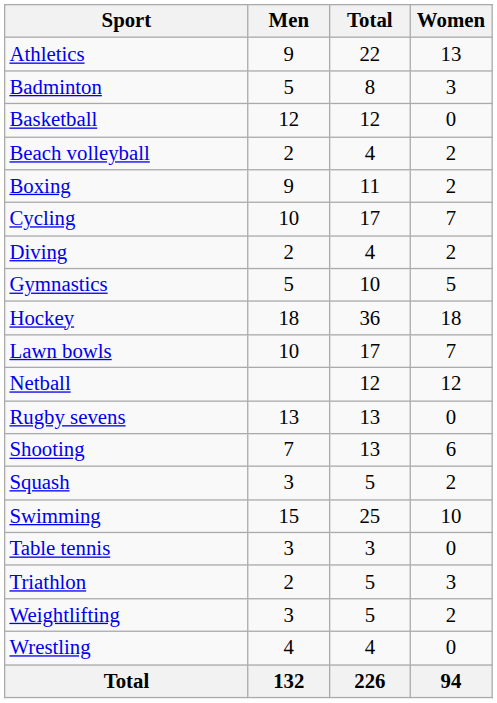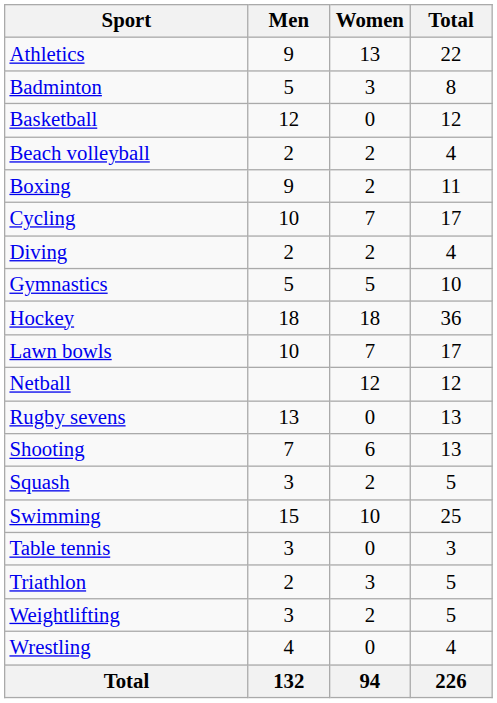 <table class="wikitable sortable" style="text-align:center;">
 <tr>
 <th width=180>Sport</th>
 <th width=55>Men</th>
+<th width=55>Women</th>
 <th width=55>Total</th>
-<th width=55>Women</th>
 </tr>
 <tr>
 <td align=left><a href='#'>Athletics</a></td>
 <td>9</td>
+<td>13</td>
 <td>22</td>
-<td>13</td>
 </tr>
 <tr>
 <td align=left><a href='#'>Badminton</a></td>
 <td>5</td>
+<td>3</td>
 <td>8</td>
-<td>3</td>
 </tr>
 <tr>
 <td align=left><a href='#'>Basketball</a></td>
 <td>12</td>
+<td>0</td>
 <td>12</td>
-<td>0</td>
 </tr>
 <tr>
 <td align=left><a href='#'>Beach volleyball</a></td>
 <td>2</td>
+<td>2</td>
 <td>4</td>
-<td>2</td>
 </tr>
 <tr>
 <td align=left><a href='#'>Boxing</a></td>
 <td>9</td>
+<td>2</td>
 <td>11</td>
-<td>2</td>
 </tr>
 <tr>
 <td align=left><a href='#'>Cycling</a></td>
 <td>10</td>
+<td>7</td>
 <td>17</td>
-<td>7</td>
 </tr>
 <tr>
 <td align=left><a href='#'>Diving</a></td>
 <td>2</td>
+<td>2</td>
 <td>4</td>
-<td>2</td>
 </tr>
 <tr>
 <td align=left><a href='#'>Gymnastics</a></td>
 <td>5</td>
+<td>5</td>
 <td>10</td>
-<td>5</td>
 </tr>
 <tr>
 <td align=left><a href='#'>Hockey</a></td>
 <td>18</td>
+<td>18</td>
 <td>36</td>
-<td>18</td>
 </tr>
 <tr>
 <td align=left><a href='#'>Lawn bowls</a></td>
 <td>10</td>
+<td>7</td>
 <td>17</td>
-<td>7</td>
 </tr>
 <tr>
 <td align=left><a href='#'>Netball</a></td>
 <td></td>
 <td>12</td>
 <td>12</td>
 </tr>
 <tr>
 <td align=left><a href='#'>Rugby sevens</a></td>
 <td>13</td>
+<td>0</td>
 <td>13</td>
-<td>0</td>
 </tr>
 <tr>
 <td align=left><a href='#'>Shooting</a></td>
 <td>7</td>
+<td>6</td>
 <td>13</td>
-<td>6</td>
 </tr>
 <tr>
 <td align=left><a href='#'>Squash</a></td>
 <td>3</td>
+<td>2</td>
 <td>5</td>
-<td>2</td>
 </tr>
 <tr>
 <td align=left><a href='#'>Swimming</a></td>
 <td>15</td>
+<td>10</td>
 <td>25</td>
-<td>10</td>
 </tr>
 <tr>
 <td align=left><a href='#'>Table tennis</a></td>
 <td>3</td>
+<td>0</td>
 <td>3</td>
-<td>0</td>
 </tr>
 <tr>
 <td align=left><a href='#'>Triathlon</a></td>
 <td>2</td>
+<td>3</td>
 <td>5</td>
-<td>3</td>
 </tr>
 <tr>
 <td align=left><a href='#'>Weightlifting</a></td>
 <td>3</td>
+<td>2</td>
 <td>5</td>
-<td>2</td>
 </tr>
 <tr>
 <td align=left><a href='#'>Wrestling</a></td>
 <td>4</td>
+<td>0</td>
 <td>4</td>
-<td>0</td>
 </tr>
 <tr>
 <th>Total</th>
 <th>132</th>
+<th>94</th>
 <th>226</th>
-<th>94</th>
 </tr>
 </table>
